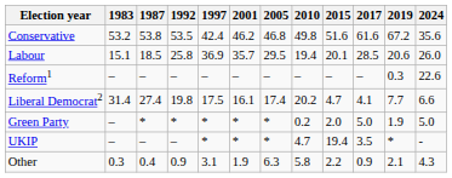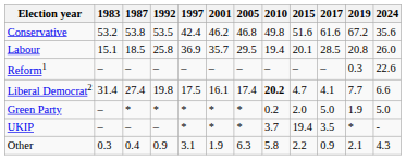 <table class="wikitable">
 <tr>
 <th>Election year</th>
 <th>1983</th>
 <th>1987</th>
 <th>1992</th>
 <th>1997</th>
 <th>2001</th>
 <th>2005</th>
 <th>2010</th>
 <th>2015</th>
 <th>2017</th>
 <th>2019</th>
 <th>2024</th>
 </tr>
 <tr>
 <td><a href='#'>Conservative</a></td>
 <td>53.2</td>
 <td>53.8</td>
 <td>53.5</td>
 <td>42.4</td>
 <td>46.2</td>
 <td>46.8</td>
 <td>49.8</td>
 <td>51.6</td>
 <td>61.6</td>
 <td>67.2</td>
 <td>35.6</td>
 </tr>
 <tr>
 <td><a href='#'>Labour</a></td>
 <td>15.1</td>
 <td>18.5</td>
 <td>25.8</td>
 <td>36.9</td>
 <td>35.7</td>
 <td>29.5</td>
 <td>19.4</td>
 <td>20.1</td>
 <td>28.5</td>
-<td>20.6</td>
+<td>20.8</td>
 <td>26.0</td>
 </tr>
 <tr>
 <td><a href='#'>Reform</a><sup>1</sup></td>
 <td>–</td>
 <td>–</td>
 <td>–</td>
 <td>–</td>
 <td>–</td>
 <td>–</td>
 <td>–</td>
 <td>–</td>
 <td>–</td>
 <td>0.3</td>
 <td>22.6</td>
 </tr>
 <tr>
 <td><a href='#'>Liberal Democrat</a><sup>2</sup></td>
 <td>31.4</td>
 <td>27.4</td>
 <td>19.8</td>
 <td>17.5</td>
 <td>16.1</td>
 <td>17.4</td>
-<td>20.2</td>
+<td><strong>20.2</strong></td>
 <td>4.7</td>
 <td>4.1</td>
 <td>7.7</td>
 <td>6.6</td>
 </tr>
 <tr>
 <td><a href='#'>Green Party</a></td>
 <td>–</td>
 <td>*</td>
 <td>*</td>
 <td>*</td>
 <td>*</td>
 <td>*</td>
 <td>0.2</td>
 <td>2.0</td>
 <td>5.0</td>
 <td>1.9</td>
 <td>5.0</td>
 </tr>
 <tr>
 <td><a href='#'>UKIP</a></td>
 <td>–</td>
 <td>–</td>
 <td>–</td>
 <td>*</td>
 <td>*</td>
 <td>*</td>
-<td>4.7</td>
+<td>3.7</td>
 <td>19.4</td>
 <td>3.5</td>
 <td>*</td>
 <td>-</td>
 </tr>
 <tr>
 <td>Other</td>
 <td>0.3</td>
 <td>0.4</td>
 <td>0.9</td>
 <td>3.1</td>
 <td>1.9</td>
 <td>6.3</td>
 <td>5.8</td>
 <td>2.2</td>
 <td>0.9</td>
 <td>2.1</td>
 <td>4.3</td>
 </tr>
 </table>
